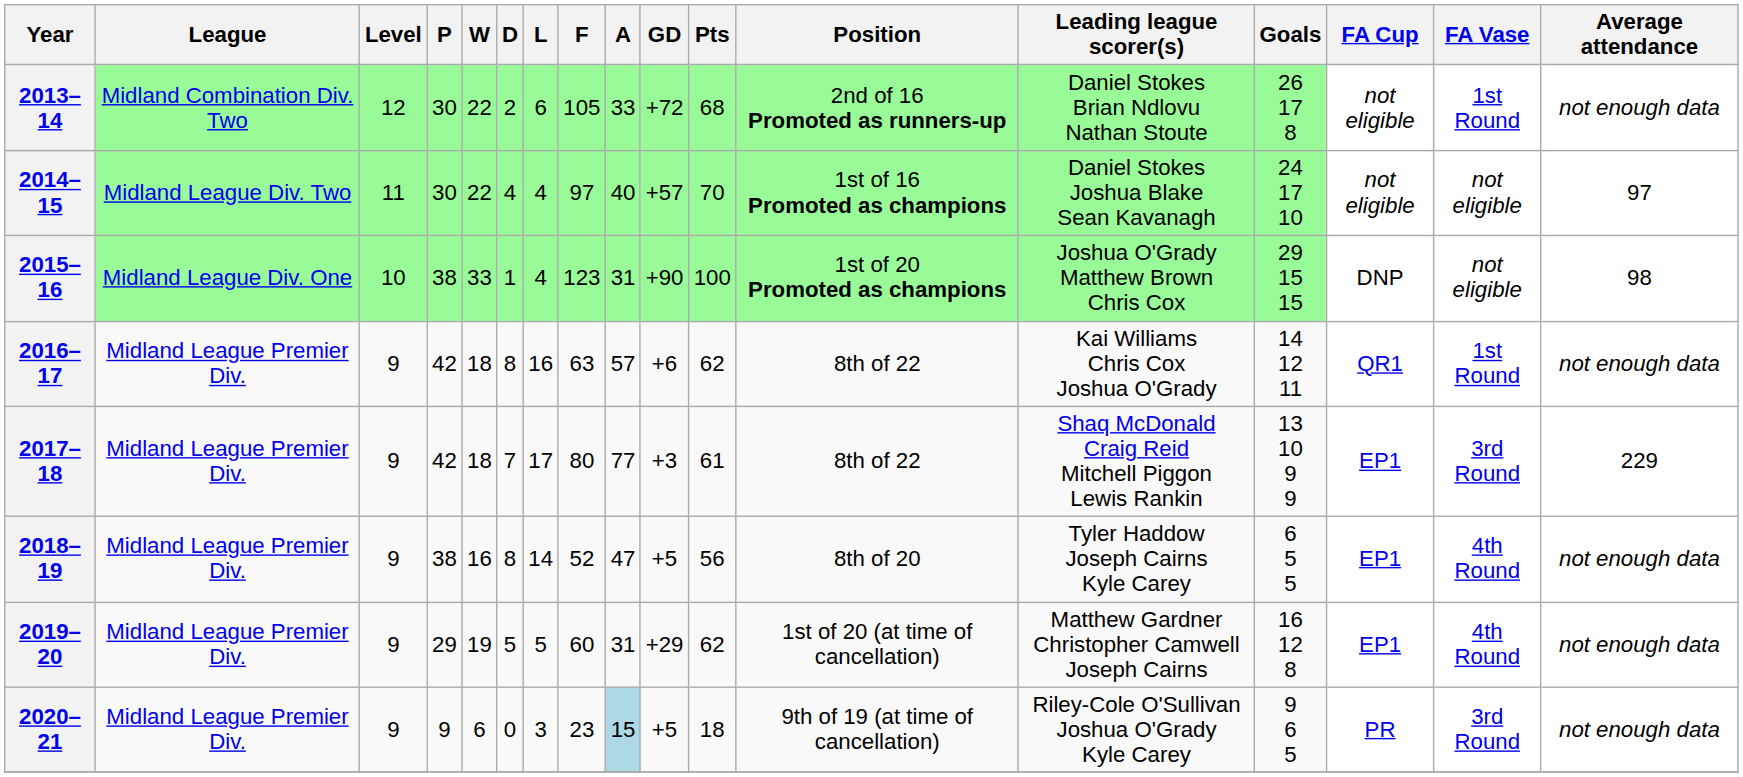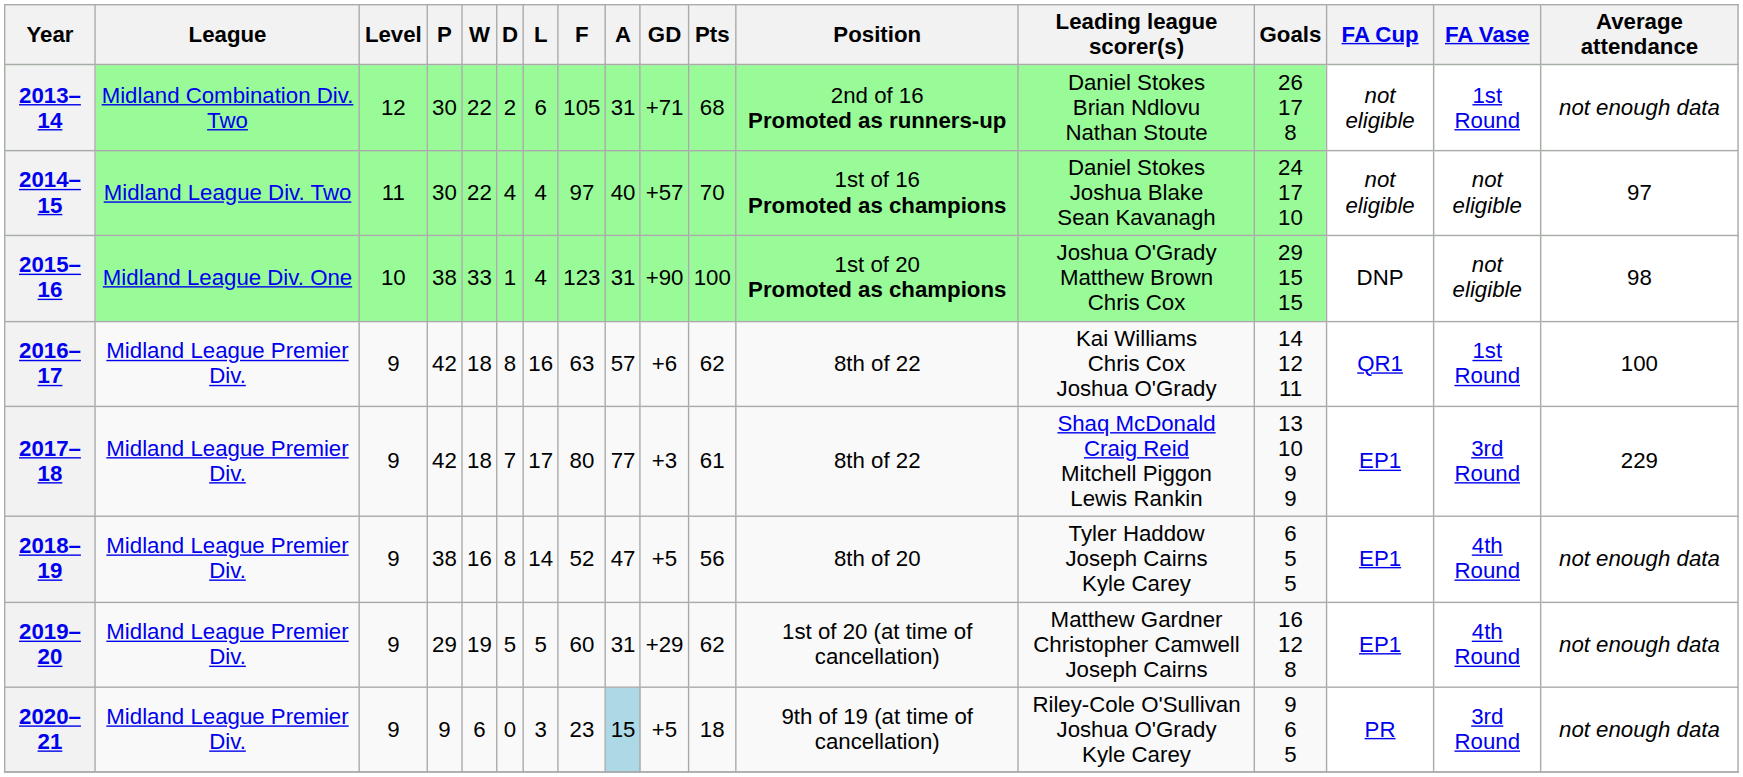 <table class="wikitable">
 <tr>
 <th>Year</th>
 <th>League</th>
 <th>Level</th>
 <th>P</th>
 <th>W</th>
 <th>D</th>
 <th>L</th>
 <th>F</th>
 <th>A</th>
 <th>GD</th>
 <th>Pts</th>
 <th>Position</th>
 <th>Leading league scorer(s)</th>
 <th>Goals</th>
 <th><a href='#'>FA Cup</a></th>
 <th><a href='#'>FA Vase</a></th>
 <th>Average attendance</th>
 </tr>
 <tr bgcolor="palegreen" align="center">
 <th><a href='#'>2013–14</a></th>
 <td><a href='#'>Midland Combination Div. Two</a></td>
 <td>12</td>
 <td>30</td>
 <td>22</td>
 <td>2</td>
 <td>6</td>
 <td>105</td>
-<td>33</td>
-<td>+72</td>
+<td>31</td>
+<td>+71</td>
 <td>68</td>
 <td>2nd of 16<br><strong>Promoted as runners-up</strong></td>
 <td>Daniel Stokes<br>Brian Ndlovu<br>Nathan Stoute</td>
 <td>26<br>17<br>8</td>
 <td bgcolor="white"><em>not eligible</em></td>
 <td bgcolor="white"><a href='#'>1st Round</a></td>
 <td bgcolor="white"><em>not enough data</em></td>
 </tr>
 <tr bgcolor="palegreen" align="center">
 <th><a href='#'>2014–15</a></th>
 <td><a href='#'>Midland League Div. Two</a></td>
 <td>11</td>
 <td>30</td>
 <td>22</td>
 <td>4</td>
 <td>4</td>
 <td>97</td>
 <td>40</td>
 <td>+57</td>
 <td>70</td>
 <td>1st of 16<br><strong>Promoted as champions</strong></td>
 <td>Daniel Stokes<br>Joshua Blake<br>Sean Kavanagh</td>
 <td>24<br>17<br>10</td>
 <td bgcolor="white"><em>not eligible</em></td>
 <td bgcolor="white"><em>not eligible</em></td>
 <td bgcolor="white">97</td>
 </tr>
 <tr bgcolor="palegreen" align="center">
 <th><a href='#'>2015–16</a></th>
 <td><a href='#'>Midland League Div. One</a></td>
 <td>10</td>
 <td>38</td>
 <td>33</td>
 <td>1</td>
 <td>4</td>
 <td>123</td>
 <td>31</td>
 <td>+90</td>
 <td>100</td>
 <td>1st of 20<br><strong>Promoted as champions</strong></td>
 <td>Joshua O'Grady<br>Matthew Brown<br>Chris Cox</td>
 <td>29<br>15<br>15</td>
 <td bgcolor="white">DNP</td>
 <td bgcolor="white"><em>not eligible</em></td>
 <td bgcolor="white">98</td>
 </tr>
 <tr align="center">
 <th><a href='#'>2016–17</a></th>
 <td><a href='#'>Midland League Premier Div.</a></td>
 <td>9</td>
 <td>42</td>
 <td>18</td>
 <td>8</td>
 <td>16</td>
 <td>63</td>
 <td>57</td>
 <td>+6</td>
 <td>62</td>
 <td>8th of 22</td>
 <td>Kai Williams<br>Chris Cox<br>Joshua O'Grady</td>
 <td>14<br>12<br>11</td>
 <td bgcolor="white"><a href='#'>QR1</a></td>
 <td bgcolor="white"><a href='#'>1st Round</a></td>
-<td bgcolor="white"><em>not enough data</em></td>
+<td bgcolor="white">100</td>
 </tr>
 <tr align="center">
 <th><a href='#'>2017–18</a></th>
 <td><a href='#'>Midland League Premier Div.</a></td>
 <td>9</td>
 <td>42</td>
 <td>18</td>
 <td>7</td>
 <td>17</td>
 <td>80</td>
 <td>77</td>
 <td>+3</td>
 <td>61</td>
 <td>8th of 22</td>
 <td><a href='#'>Shaq McDonald</a><br><a href='#'>Craig Reid</a><br>Mitchell Piggon<br>Lewis Rankin</td>
 <td>13<br>10<br>9<br>9</td>
 <td bgcolor="white"><a href='#'>EP1</a></td>
 <td bgcolor="white"><a href='#'>3rd Round</a></td>
 <td bgcolor="white">229</td>
 </tr>
 <tr align="center">
 <th><a href='#'>2018–19</a></th>
 <td><a href='#'>Midland League Premier Div.</a></td>
 <td>9</td>
 <td>38</td>
 <td>16</td>
 <td>8</td>
 <td>14</td>
 <td>52</td>
 <td>47</td>
 <td>+5</td>
 <td>56</td>
 <td>8th of 20</td>
 <td>Tyler Haddow<br>Joseph Cairns<br>Kyle Carey</td>
 <td>6<br>5<br>5</td>
 <td bgcolor="white"><a href='#'>EP1</a></td>
 <td bgcolor="white"><a href='#'>4th Round</a></td>
 <td bgcolor="white"><em>not enough data</em></td>
 </tr>
 <tr align="center">
 <th><a href='#'>2019–20</a></th>
 <td><a href='#'>Midland League Premier Div.</a></td>
 <td>9</td>
 <td>29</td>
 <td>19</td>
 <td>5</td>
 <td>5</td>
 <td>60</td>
 <td>31</td>
 <td>+29</td>
 <td>62</td>
 <td>1st of 20 (at time of cancellation)</td>
 <td>Matthew Gardner<br>Christopher Camwell<br>Joseph Cairns</td>
 <td>16<br>12<br>8</td>
 <td bgcolor="white"><a href='#'>EP1</a></td>
 <td bgcolor="white"><a href='#'>4th Round</a></td>
 <td bgcolor="white"><em>not enough data</em></td>
 </tr>
 <tr align="center">
 <th><a href='#'>2020–21</a></th>
 <td><a href='#'>Midland League Premier Div.</a></td>
 <td>9</td>
 <td>9</td>
 <td>6</td>
 <td>0</td>
 <td>3</td>
 <td>23</td>
 <td style="background: lightblue;">15</td>
 <td>+5</td>
 <td>18</td>
 <td>9th of 19 (at time of cancellation)</td>
 <td>Riley-Cole O'Sullivan<br>Joshua O'Grady<br>Kyle Carey</td>
 <td>9<br>6<br>5</td>
 <td bgcolor="white"><a href='#'>PR</a></td>
 <td bgcolor="white"><a href='#'>3rd Round</a></td>
 <td bgcolor="white"><em>not enough data</em></td>
 </tr>
 <tr>
 </tr>
 </table>
